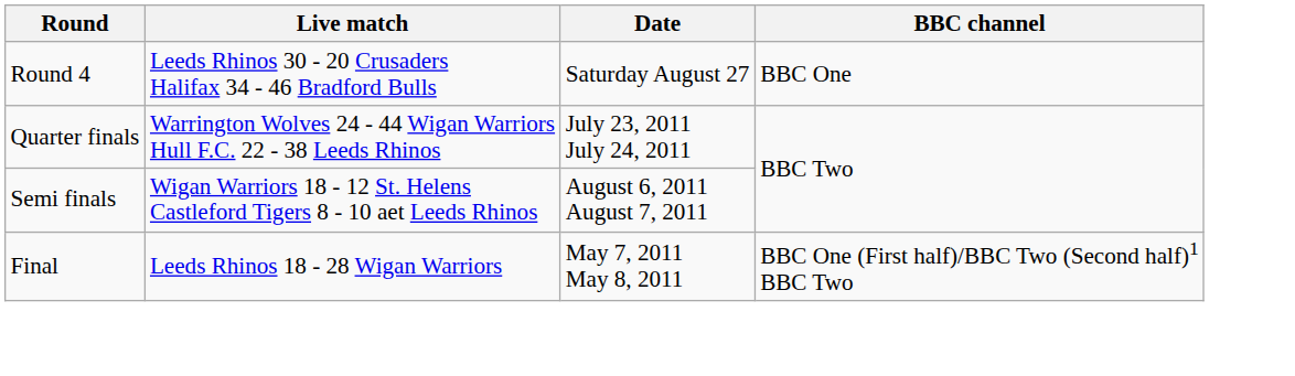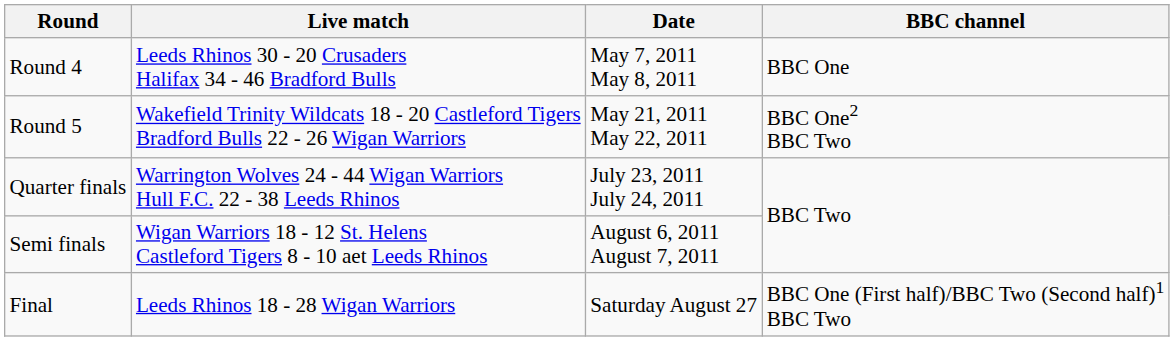 <table class="wikitable">
 <tr>
 <th>Round</th>
 <th>Live match</th>
 <th>Date</th>
 <th>BBC channel</th>
 </tr>
 <tr>
 <td>Round 4</td>
 <td><a href='#'>Leeds Rhinos</a> 30 - 20 <a href='#'>Crusaders</a><br><a href='#'>Halifax</a> 34 - 46 <a href='#'>Bradford Bulls</a></td>
-<td>Saturday August 27</td>
+<td>May 7, 2011<br>May 8, 2011</td>
 <td>BBC One</td>
+</tr>
+<tr>
+<td>Round 5</td>
+<td><a href='#'>Wakefield Trinity Wildcats</a> 18 - 20 <a href='#'>Castleford Tigers</a><br><a href='#'>Bradford Bulls</a> 22 - 26 <a href='#'>Wigan Warriors</a></td>
+<td>May 21, 2011<br>May 22, 2011</td>
+<td>BBC One<sup>2</sup><br>BBC Two</td>
 </tr>
 <tr>
 <td>Quarter finals</td>
 <td><a href='#'>Warrington Wolves</a> 24 - 44 <a href='#'>Wigan Warriors</a><br><a href='#'>Hull F.C.</a> 22 - 38 <a href='#'>Leeds Rhinos</a></td>
 <td>July 23, 2011<br>July 24, 2011</td>
 <td rowspan=2>BBC Two</td>
 </tr>
 <tr>
 <td>Semi finals</td>
 <td><a href='#'>Wigan Warriors</a> 18 - 12 <a href='#'>St. Helens</a><br><a href='#'>Castleford Tigers</a> 8 - 10 aet <a href='#'>Leeds Rhinos</a></td>
 <td>August 6, 2011<br>August 7, 2011</td>
 </tr>
 <tr>
 <td>Final</td>
 <td><a href='#'>Leeds Rhinos</a> 18 - 28 <a href='#'>Wigan Warriors</a></td>
-<td>May 7, 2011<br>May 8, 2011</td>
+<td>Saturday August 27</td>
 <td>BBC One (First half)/BBC Two (Second half)<sup>1</sup><br>BBC Two</td>
 </tr>
 </table>
